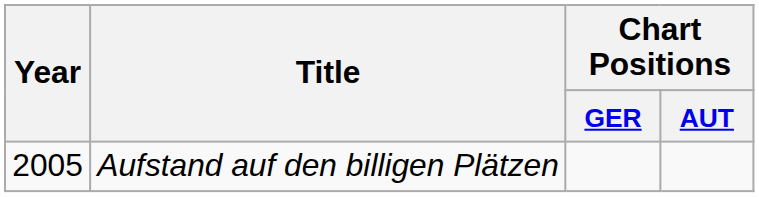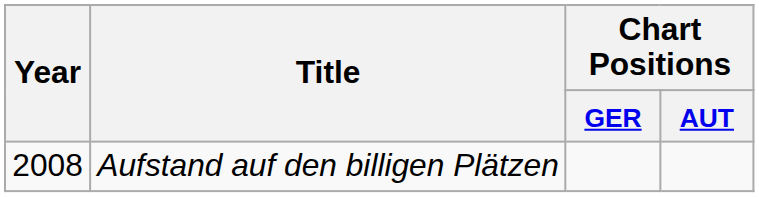 <table class="wikitable">
 <tr>
 <th rowspan="2">Year</th>
 <th rowspan="2">Title</th>
 <th colspan="2">Chart Positions</th>
 </tr>
 <tr>
 <th width="40"><small><a href='#'>GER</a></small></th>
 <th width="40"><small><a href='#'>AUT</a></small></th>
 </tr>
 <tr>
-<td>2005</td>
+<td>2008</td>
 <td><em>Aufstand auf den billigen Plätzen</em></td>
 <td></td>
 <td></td>
 </tr>
 </table>
